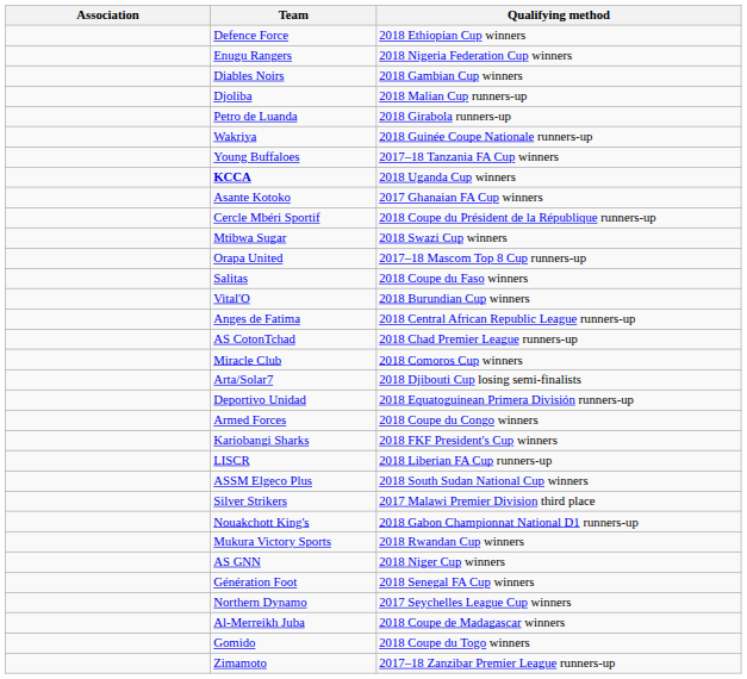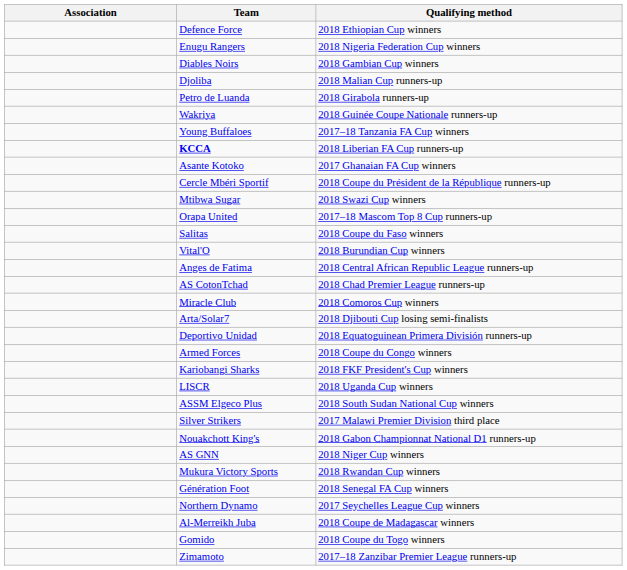 <table class="wikitable">
 <tr>
 <th width=250>Association</th>
 <th width=200>Team</th>
 <th width=450>Qualifying method</th>
 </tr>
 <tr>
 <td> </td>
 <td><a href='#'>Defence Force</a></td>
 <td><a href='#'>2018 Ethiopian Cup</a> winners</td>
 </tr>
 <tr>
 <td> </td>
 <td><a href='#'>Enugu Rangers</a></td>
 <td><a href='#'>2018 Nigeria Federation Cup</a> winners</td>
 </tr>
 <tr>
 <td> </td>
 <td><a href='#'>Diables Noirs</a></td>
 <td><a href='#'>2018 Gambian Cup</a> winners</td>
 </tr>
 <tr>
 <td> </td>
 <td><a href='#'>Djoliba</a></td>
 <td><a href='#'>2018 Malian Cup</a> runners-up</td>
 </tr>
 <tr>
 <td> </td>
 <td><a href='#'>Petro de Luanda</a></td>
 <td><a href='#'>2018 Girabola</a> runners-up</td>
 </tr>
 <tr>
 <td> </td>
 <td><a href='#'>Wakriya</a></td>
 <td><a href='#'>2018 Guinée Coupe Nationale</a> runners-up</td>
 </tr>
 <tr>
 <td> </td>
 <td><a href='#'>Young Buffaloes</a></td>
 <td><a href='#'>2017–18 Tanzania FA Cup</a> winners</td>
 </tr>
 <tr>
 <td> </td>
 <td><strong><a href='#'>KCCA</a></strong></td>
-<td><a href='#'>2018 Uganda Cup</a> winners</td>
+<td><a href='#'>2018 Liberian FA Cup</a> runners-up</td>
 </tr>
 <tr>
 <td> </td>
 <td><a href='#'>Asante Kotoko</a></td>
 <td><a href='#'>2017 Ghanaian FA Cup</a> winners</td>
 </tr>
 <tr>
 <td> </td>
 <td><a href='#'>Cercle Mbéri Sportif</a></td>
 <td><a href='#'>2018 Coupe du Président de la République</a> runners-up</td>
 </tr>
 <tr>
 <td> </td>
 <td><a href='#'>Mtibwa Sugar</a></td>
 <td><a href='#'>2018 Swazi Cup</a> winners</td>
 </tr>
 <tr>
 <td></td>
 <td><a href='#'>Orapa United</a></td>
 <td><a href='#'>2017–18 Mascom Top 8 Cup</a> runners-up</td>
 </tr>
 <tr>
 <td></td>
 <td><a href='#'>Salitas</a></td>
 <td><a href='#'>2018 Coupe du Faso</a> winners</td>
 </tr>
 <tr>
 <td></td>
 <td><a href='#'>Vital'O</a></td>
 <td><a href='#'>2018 Burundian Cup</a> winners</td>
 </tr>
 <tr>
 <td></td>
 <td><a href='#'>Anges de Fatima</a></td>
 <td><a href='#'>2018 Central African Republic League</a> runners-up</td>
 </tr>
 <tr>
 <td></td>
 <td><a href='#'>AS CotonTchad</a></td>
 <td><a href='#'>2018 Chad Premier League</a> runners-up</td>
 </tr>
 <tr>
 <td></td>
 <td><a href='#'>Miracle Club</a></td>
 <td><a href='#'>2018 Comoros Cup</a> winners</td>
 </tr>
 <tr>
 <td></td>
 <td><a href='#'>Arta/Solar7</a></td>
 <td><a href='#'>2018 Djibouti Cup</a> losing semi-finalists</td>
 </tr>
 <tr>
 <td></td>
 <td><a href='#'>Deportivo Unidad</a></td>
 <td><a href='#'>2018 Equatoguinean Primera División</a> runners-up</td>
 </tr>
 <tr>
 <td></td>
 <td><a href='#'>Armed Forces</a></td>
 <td><a href='#'>2018 Coupe du Congo</a> winners</td>
 </tr>
 <tr>
 <td></td>
 <td><a href='#'>Kariobangi Sharks</a></td>
 <td><a href='#'>2018 FKF President's Cup</a> winners</td>
 </tr>
 <tr>
 <td></td>
 <td><a href='#'>LISCR</a></td>
-<td><a href='#'>2018 Liberian FA Cup</a> runners-up</td>
+<td><a href='#'>2018 Uganda Cup</a> winners</td>
 </tr>
 <tr>
 <td></td>
 <td><a href='#'>ASSM Elgeco Plus</a></td>
 <td><a href='#'>2018 South Sudan National Cup</a> winners</td>
 </tr>
 <tr>
 <td></td>
 <td><a href='#'>Silver Strikers</a></td>
 <td><a href='#'>2017 Malawi Premier Division</a> third place</td>
 </tr>
 <tr>
 <td></td>
 <td><a href='#'>Nouakchott King's</a></td>
 <td><a href='#'>2018 Gabon Championnat National D1</a> runners-up</td>
 </tr>
 <tr>
 <td></td>
-<td><a href='#'>Mukura Victory Sports</a></td>
-<td><a href='#'>2018 Rwandan Cup</a> winners</td>
+<td><a href='#'>AS GNN</a></td>
+<td><a href='#'>2018 Niger Cup</a> winners</td>
 </tr>
 <tr>
 <td></td>
-<td><a href='#'>AS GNN</a></td>
-<td><a href='#'>2018 Niger Cup</a> winners</td>
+<td><a href='#'>Mukura Victory Sports</a></td>
+<td><a href='#'>2018 Rwandan Cup</a> winners</td>
 </tr>
 <tr>
 <td></td>
 <td><a href='#'>Génération Foot</a></td>
 <td><a href='#'>2018 Senegal FA Cup</a> winners</td>
 </tr>
 <tr>
 <td></td>
 <td><a href='#'>Northern Dynamo</a></td>
 <td><a href='#'>2017 Seychelles League Cup</a> winners</td>
 </tr>
 <tr>
 <td></td>
 <td><a href='#'>Al-Merreikh Juba</a></td>
 <td><a href='#'>2018 Coupe de Madagascar</a> winners</td>
 </tr>
 <tr>
 <td></td>
 <td><a href='#'>Gomido</a></td>
 <td><a href='#'>2018 Coupe du Togo</a> winners</td>
 </tr>
 <tr>
 <td></td>
 <td><a href='#'>Zimamoto</a></td>
 <td><a href='#'>2017–18 Zanzibar Premier League</a> runners-up</td>
 </tr>
 </table>
